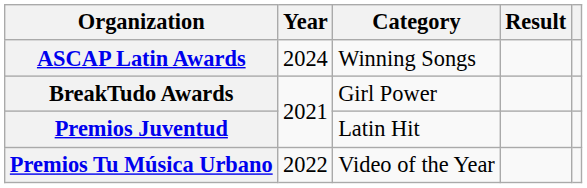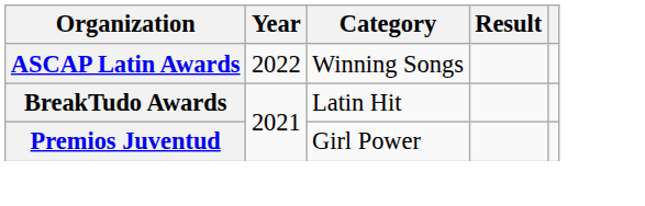 <table class="wikitable sortable plainrowheaders" style="border:none; margin:0;">
 <tr>
 <th scope="col">Organization</th>
 <th scope="col">Year</th>
 <th scope="col">Category</th>
 <th scope="col">Result</th>
 <th class="unsortable" scope="col"></th>
 </tr>
 <tr>
 <th scope="row"><a href='#'>ASCAP Latin Awards</a></th>
-<td>2024</td>
+<td>2022</td>
 <td>Winning Songs</td>
 <td></td>
 <td></td>
 </tr>
 <tr>
 <th scope="row">BreakTudo Awards</th>
 <td rowspan="2">2021</td>
-<td>Girl Power</td>
+<td>Latin Hit</td>
 <td></td>
 <td></td>
 </tr>
 <tr>
 <th scope="row"><a href='#'>Premios Juventud</a></th>
-<td>Latin Hit</td>
-<td></td>
-<td></td>
-</tr>
-<tr>
-<th scope="row"><a href='#'>Premios Tu Música Urbano</a></th>
-<td>2022</td>
-<td>Video of the Year</td>
+<td>Girl Power</td>
 <td></td>
 <td></td>
 </tr>
 <tr>
 </tr>
 </table>
